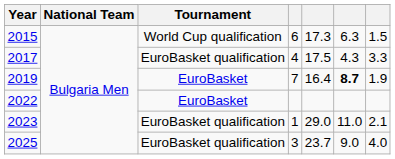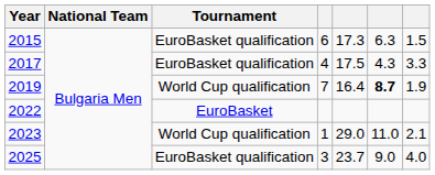 <table class="wikitable" style=" text-align:center;">
 <tr>
 <th>Year</th>
 <th>National Team</th>
 <th>Tournament</th>
 <th></th>
 <th></th>
 <th></th>
 <th></th>
 </tr>
 <tr>
 <td><a href='#'>2015</a></td>
 <td rowspan="6"><a href='#'>Bulgaria Men</a></td>
-<td>World Cup qualification</td>
+<td>EuroBasket qualification</td>
 <td>6</td>
 <td>17.3</td>
 <td>6.3</td>
 <td>1.5</td>
 </tr>
 <tr>
 <td><a href='#'>2017</a></td>
 <td>EuroBasket qualification</td>
 <td>4</td>
 <td>17.5</td>
 <td>4.3</td>
 <td>3.3</td>
 </tr>
 <tr>
 <td><a href='#'>2019</a></td>
-<td><a href='#'>EuroBasket</a></td>
+<td>World Cup qualification</td>
 <td>7</td>
 <td>16.4</td>
 <td><strong>8.7</strong></td>
 <td>1.9</td>
 </tr>
 <tr>
 <td><a href='#'>2022</a></td>
 <td><a href='#'>EuroBasket</a></td>
 <td></td>
 <td></td>
 <td></td>
 <td></td>
 </tr>
 <tr>
 <td><a href='#'>2023</a></td>
-<td>EuroBasket qualification</td>
+<td>World Cup qualification</td>
 <td>1</td>
 <td>29.0</td>
 <td>11.0</td>
 <td>2.1</td>
 </tr>
 <tr>
 <td><a href='#'>2025</a></td>
 <td>EuroBasket qualification</td>
 <td>3</td>
 <td>23.7</td>
 <td>9.0</td>
 <td>4.0</td>
 </tr>
 </table>
